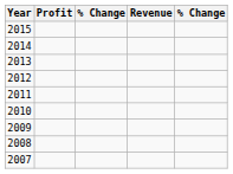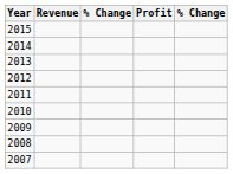 <table class="wikitable sortable">
 <tr>
 <th>Year</th>
+<th>Revenue</th>
+<th>% Change</th>
 <th>Profit</th>
-<th>% Change</th>
-<th>Revenue</th>
 <th>% Change</th>
 </tr>
 <tr>
 <td>2015</td>
 <td></td>
 <td> </td>
 <td></td>
 <td> </td>
 </tr>
 <tr>
 <td>2014</td>
 <td></td>
 <td> </td>
 <td></td>
 <td> </td>
 </tr>
 <tr>
 <td>2013</td>
 <td></td>
 <td> </td>
 <td></td>
 <td> </td>
 </tr>
 <tr>
 <td>2012</td>
 <td></td>
 <td> </td>
 <td></td>
 <td> </td>
 </tr>
 <tr>
 <td>2011</td>
 <td></td>
 <td> </td>
 <td></td>
 <td> </td>
 </tr>
 <tr>
 <td>2010</td>
 <td></td>
 <td> </td>
 <td></td>
 <td> </td>
 </tr>
 <tr>
 <td>2009</td>
 <td></td>
 <td> </td>
 <td></td>
 <td> </td>
 </tr>
 <tr>
 <td>2008</td>
 <td></td>
 <td> </td>
 <td></td>
 <td> </td>
 </tr>
 <tr>
 <td>2007</td>
 <td></td>
 <td> </td>
 <td></td>
 <td> </td>
 </tr>
 </table>
